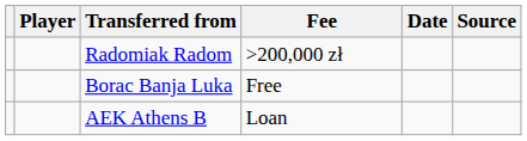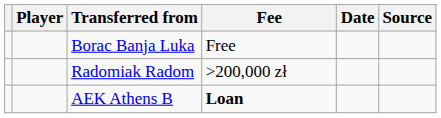 <table class="wikitable plainrowheaders sortable">
 <tr>
 <th></th>
 <th scope="col">Player</th>
 <th>Transferred from</th>
 <th style="width: 120px;">Fee</th>
 <th scope="col">Date</th>
 <th scope="col">Source</th>
 </tr>
 <tr>
 <td align="center"></td>
 <td> </td>
+<td> <a href='#'>Borac Banja Luka</a></td>
+<td>Free</td>
+<td></td>
+<td></td>
+</tr>
+<tr>
+<td align="center"></td>
+<td> </td>
 <td> <a href='#'>Radomiak Radom</a></td>
 <td>>200,000 zł</td>
 <td></td>
 <td></td>
 </tr>
 <tr>
 <td align="center"></td>
 <td> </td>
-<td> <a href='#'>Borac Banja Luka</a></td>
-<td>Free</td>
-<td></td>
-<td></td>
-</tr>
-<tr>
-<td align="center"></td>
-<td> </td>
 <td> <a href='#'>AEK Athens B</a></td>
-<td>Loan</td>
+<td><strong>Loan</strong></td>
 <td></td>
 <td></td>
 </tr>
 </table>
